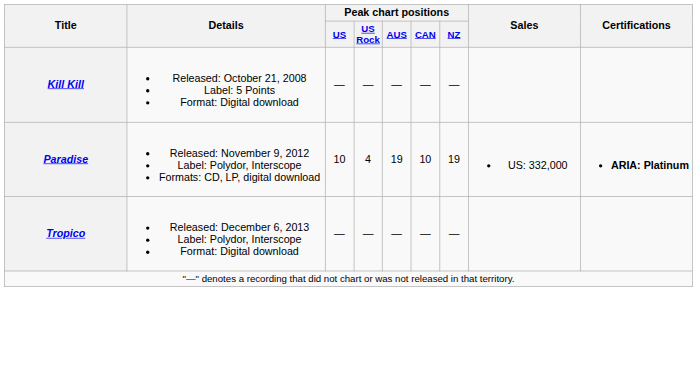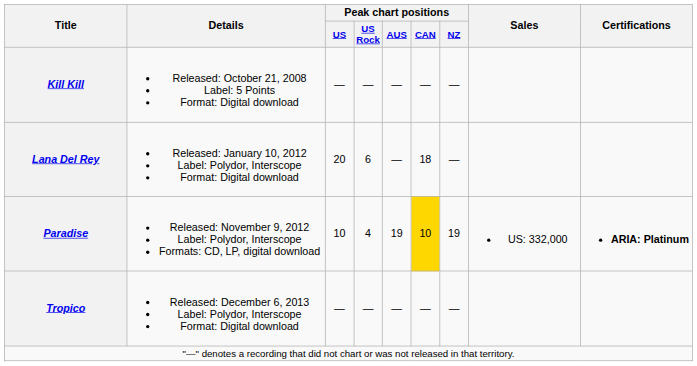 <table class="wikitable plainrowheaders" style="text-align:center;">
 <tr>
 <th scope="col" rowspan="2" style="width:11em;">Title</th>
 <th scope="col" rowspan="2" style="width:18em;">Details</th>
 <th scope="col" colspan="5">Peak chart positions</th>
 <th scope="col" rowspan="2" style="width:10em;">Sales</th>
 <th scope="col" rowspan="2" style="width:10em;">Certifications</th>
 </tr>
 <tr>
 <th scope="col" style="width:2.5em;font-size:90%;"><a href='#'>US</a><br></th>
 <th scope="col" style="width:2.5em;font-size:90%;"><a href='#'>US<br>Rock</a><br></th>
 <th scope="col" style="width:2.5em;font-size:90%;"><a href='#'>AUS</a><br></th>
 <th scope="col" style="width:2.5em;font-size:90%;"><a href='#'>CAN</a><br></th>
 <th scope="col" style="width:2.5em;font-size:90%;"><a href='#'>NZ</a><br></th>
 </tr>
 <tr>
 <th scope="row"><em><a href='#'>Kill Kill</a></em></th>
 <td><br><ul><li>Released: October 21, 2008</li><li>Label: 5 Points</li><li>Format: Digital download</li></ul></td>
 <td>—</td>
 <td>—</td>
 <td>—</td>
 <td>—</td>
 <td>—</td>
 <td></td>
 <td></td>
 </tr>
 <tr>
+<th scope="row"><em><a href='#'>Lana Del Rey</a></em></th>
+<td><br><ul><li>Released: January 10, 2012</li><li>Label: Polydor, Interscope</li><li>Format: Digital download</li></ul></td>
+<td>20</td>
+<td>6</td>
+<td>—</td>
+<td>18</td>
+<td>—</td>
+<td></td>
+<td></td>
+</tr>
+<tr>
 <th scope="row"><em><a href='#'>Paradise</a></em></th>
 <td><br><ul><li>Released: November 9, 2012</li><li>Label: Polydor, Interscope</li><li>Formats: CD, LP, digital download</li></ul></td>
 <td>10</td>
 <td>4</td>
 <td>19</td>
-<td>10</td>
+<td style="background: gold;">10</td>
 <td>19</td>
 <td><br><ul><li>US: 332,000</li></ul></td>
 <td><strong><br><ul><li>ARIA: Platinum</li></ul></strong></td>
 </tr>
 <tr>
 <th scope="row"><em><a href='#'>Tropico</a></em></th>
 <td><br><ul><li>Released: December 6, 2013</li><li>Label: Polydor, Interscope</li><li>Format: Digital download</li></ul></td>
 <td>—</td>
 <td>—</td>
 <td>—</td>
 <td>—</td>
 <td>—</td>
 <td></td>
 <td></td>
 </tr>
 <tr>
 <td colspan="9" style="font-size:90%">"—" denotes a recording that did not chart or was not released in that territory.</td>
 </tr>
 </table>
